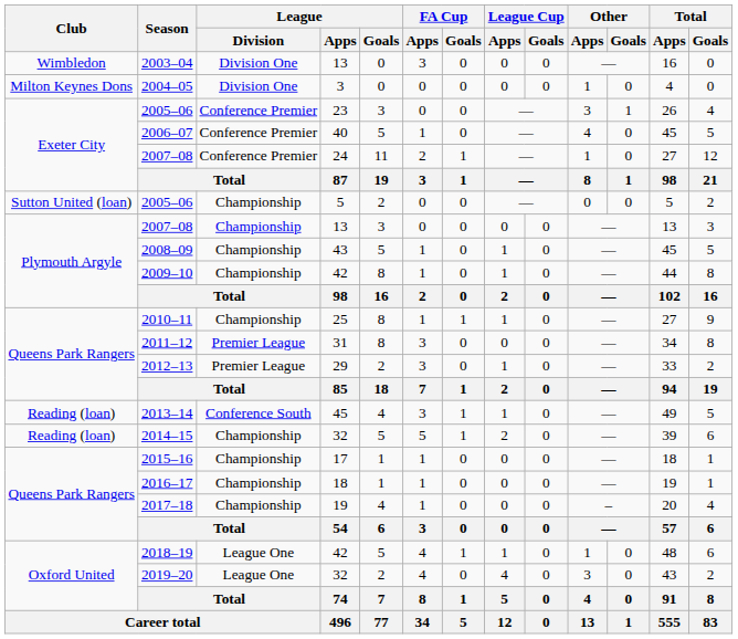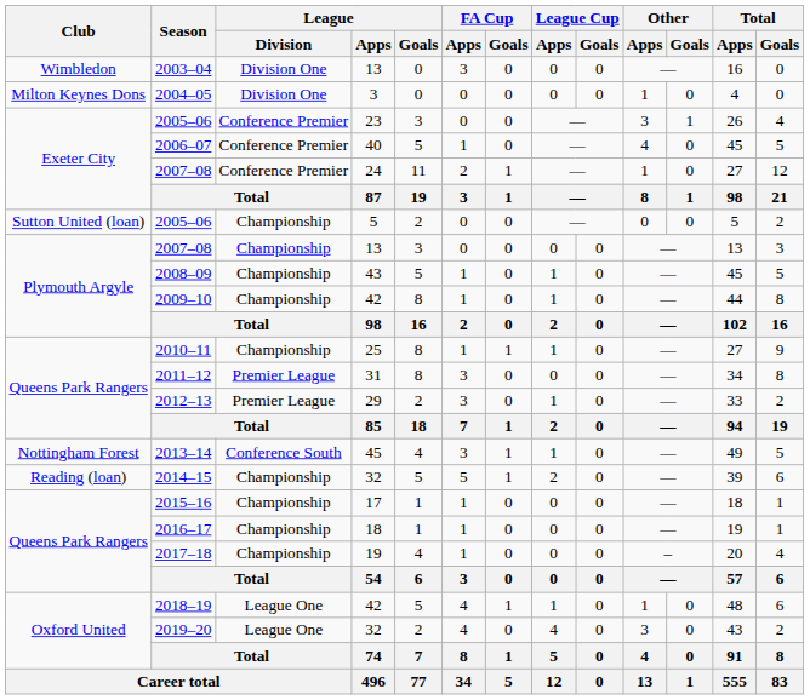 <table class="wikitable" style="text-align:center">
 <tr>
 <th rowspan="2">Club</th>
 <th rowspan="2">Season</th>
 <th colspan="3">League</th>
 <th colspan="2"><a href='#'>FA Cup</a></th>
 <th colspan="2"><a href='#'>League Cup</a></th>
 <th colspan="2">Other</th>
 <th colspan="2">Total</th>
 </tr>
 <tr>
 <th>Division</th>
 <th>Apps</th>
 <th>Goals</th>
 <th>Apps</th>
 <th>Goals</th>
 <th>Apps</th>
 <th>Goals</th>
 <th>Apps</th>
 <th>Goals</th>
 <th>Apps</th>
 <th>Goals</th>
 </tr>
 <tr>
 <td><a href='#'>Wimbledon</a></td>
 <td><a href='#'>2003–04</a></td>
 <td><a href='#'>Division One</a></td>
 <td>13</td>
 <td>0</td>
 <td>3</td>
 <td>0</td>
 <td>0</td>
 <td>0</td>
 <td colspan="2">—</td>
 <td>16</td>
 <td>0</td>
 </tr>
 <tr>
 <td><a href='#'>Milton Keynes Dons</a></td>
 <td><a href='#'>2004–05</a></td>
 <td><a href='#'>Division One</a></td>
 <td>3</td>
 <td>0</td>
 <td>0</td>
 <td>0</td>
 <td>0</td>
 <td>0</td>
 <td>1</td>
 <td>0</td>
 <td>4</td>
 <td>0</td>
 </tr>
 <tr>
 <td rowspan="4"><a href='#'>Exeter City</a></td>
 <td><a href='#'>2005–06</a></td>
 <td><a href='#'>Conference Premier</a></td>
 <td>23</td>
 <td>3</td>
 <td>0</td>
 <td>0</td>
 <td colspan="2">—</td>
 <td>3</td>
 <td>1</td>
 <td>26</td>
 <td>4</td>
 </tr>
 <tr>
 <td><a href='#'>2006–07</a></td>
 <td>Conference Premier</td>
 <td>40</td>
 <td>5</td>
 <td>1</td>
 <td>0</td>
 <td colspan="2">—</td>
 <td>4</td>
 <td>0</td>
 <td>45</td>
 <td>5</td>
 </tr>
 <tr>
 <td><a href='#'>2007–08</a></td>
 <td>Conference Premier</td>
 <td>24</td>
 <td>11</td>
 <td>2</td>
 <td>1</td>
 <td colspan="2">—</td>
 <td>1</td>
 <td>0</td>
 <td>27</td>
 <td>12</td>
 </tr>
 <tr>
 <th colspan="2">Total</th>
 <th>87</th>
 <th>19</th>
 <th>3</th>
 <th>1</th>
 <th colspan="2">—</th>
 <th>8</th>
 <th>1</th>
 <th>98</th>
 <th>21</th>
 </tr>
 <tr>
 <td><a href='#'>Sutton United</a> (<a href='#'>loan</a>)</td>
 <td><a href='#'>2005–06</a></td>
 <td>Championship</td>
 <td>5</td>
 <td>2</td>
 <td>0</td>
 <td>0</td>
 <td colspan="2">—</td>
 <td>0</td>
 <td>0</td>
 <td>5</td>
 <td>2</td>
 </tr>
 <tr>
 <td rowspan="4"><a href='#'>Plymouth Argyle</a></td>
 <td><a href='#'>2007–08</a></td>
 <td><a href='#'>Championship</a></td>
 <td>13</td>
 <td>3</td>
 <td>0</td>
 <td>0</td>
 <td>0</td>
 <td>0</td>
 <td colspan="2">—</td>
 <td>13</td>
 <td>3</td>
 </tr>
 <tr>
 <td><a href='#'>2008–09</a></td>
 <td>Championship</td>
 <td>43</td>
 <td>5</td>
 <td>1</td>
 <td>0</td>
 <td>1</td>
 <td>0</td>
 <td colspan="2">—</td>
 <td>45</td>
 <td>5</td>
 </tr>
 <tr>
 <td><a href='#'>2009–10</a></td>
 <td>Championship</td>
 <td>42</td>
 <td>8</td>
 <td>1</td>
 <td>0</td>
 <td>1</td>
 <td>0</td>
 <td colspan="2">—</td>
 <td>44</td>
 <td>8</td>
 </tr>
 <tr>
 <th colspan="2">Total</th>
 <th>98</th>
 <th>16</th>
 <th>2</th>
 <th>0</th>
 <th>2</th>
 <th>0</th>
 <th colspan="2">—</th>
 <th>102</th>
 <th>16</th>
 </tr>
 <tr>
 <td rowspan="4"><a href='#'>Queens Park Rangers</a></td>
 <td><a href='#'>2010–11</a></td>
 <td>Championship</td>
 <td>25</td>
 <td>8</td>
 <td>1</td>
 <td>1</td>
 <td>1</td>
 <td>0</td>
 <td colspan="2">—</td>
 <td>27</td>
 <td>9</td>
 </tr>
 <tr>
 <td><a href='#'>2011–12</a></td>
 <td><a href='#'>Premier League</a></td>
 <td>31</td>
 <td>8</td>
 <td>3</td>
 <td>0</td>
 <td>0</td>
 <td>0</td>
 <td colspan="2">—</td>
 <td>34</td>
 <td>8</td>
 </tr>
 <tr>
 <td><a href='#'>2012–13</a></td>
 <td>Premier League</td>
 <td>29</td>
 <td>2</td>
 <td>3</td>
 <td>0</td>
 <td>1</td>
 <td>0</td>
 <td colspan="2">—</td>
 <td>33</td>
 <td>2</td>
 </tr>
 <tr>
 <th colspan="2">Total</th>
 <th>85</th>
 <th>18</th>
 <th>7</th>
 <th>1</th>
 <th>2</th>
 <th>0</th>
 <th colspan="2">—</th>
 <th>94</th>
 <th>19</th>
 </tr>
 <tr>
-<td><a href='#'>Reading</a> (<a href='#'>loan</a>)</td>
+<td><a href='#'>Nottingham Forest</a></td>
 <td><a href='#'>2013–14</a></td>
 <td><a href='#'>Conference South</a></td>
 <td>45</td>
 <td>4</td>
 <td>3</td>
 <td>1</td>
 <td>1</td>
 <td>0</td>
 <td colspan="2">—</td>
 <td>49</td>
 <td>5</td>
 </tr>
 <tr>
 <td><a href='#'>Reading</a> (<a href='#'>loan</a>)</td>
 <td><a href='#'>2014–15</a></td>
 <td>Championship</td>
 <td>32</td>
 <td>5</td>
 <td>5</td>
 <td>1</td>
 <td>2</td>
 <td>0</td>
 <td colspan="2">—</td>
 <td>39</td>
 <td>6</td>
 </tr>
 <tr>
 <td rowspan="4"><a href='#'>Queens Park Rangers</a></td>
 <td><a href='#'>2015–16</a></td>
 <td>Championship</td>
 <td>17</td>
 <td>1</td>
 <td>1</td>
 <td>0</td>
 <td>0</td>
 <td>0</td>
 <td colspan="2">—</td>
 <td>18</td>
 <td>1</td>
 </tr>
 <tr>
 <td><a href='#'>2016–17</a></td>
 <td>Championship</td>
 <td>18</td>
 <td>1</td>
 <td>1</td>
 <td>0</td>
 <td>0</td>
 <td>0</td>
 <td colspan="2">—</td>
 <td>19</td>
 <td>1</td>
 </tr>
 <tr>
 <td><a href='#'>2017–18</a></td>
 <td>Championship</td>
 <td>19</td>
 <td>4</td>
 <td>1</td>
 <td>0</td>
 <td>0</td>
 <td>0</td>
 <td colspan="2">–</td>
 <td>20</td>
 <td>4</td>
 </tr>
 <tr>
 <th colspan="2">Total</th>
 <th>54</th>
 <th>6</th>
 <th>3</th>
 <th>0</th>
 <th>0</th>
 <th>0</th>
 <th colspan="2">—</th>
 <th>57</th>
 <th>6</th>
 </tr>
 <tr>
 <td rowspan="3"><a href='#'>Oxford United</a></td>
 <td><a href='#'>2018–19</a></td>
 <td>League One</td>
 <td>42</td>
 <td>5</td>
 <td>4</td>
 <td>1</td>
 <td>1</td>
 <td>0</td>
 <td>1</td>
 <td>0</td>
 <td>48</td>
 <td>6</td>
 </tr>
 <tr>
 <td><a href='#'>2019–20</a></td>
 <td>League One</td>
 <td>32</td>
 <td>2</td>
 <td>4</td>
 <td>0</td>
 <td>4</td>
 <td>0</td>
 <td>3</td>
 <td>0</td>
 <td>43</td>
 <td>2</td>
 </tr>
 <tr>
 <th colspan="2">Total</th>
 <th>74</th>
 <th>7</th>
 <th>8</th>
 <th>1</th>
 <th>5</th>
 <th>0</th>
 <th>4</th>
 <th>0</th>
 <th>91</th>
 <th>8</th>
 </tr>
 <tr>
 <th colspan="3">Career total</th>
 <th>496</th>
 <th>77</th>
 <th>34</th>
 <th>5</th>
 <th>12</th>
 <th>0</th>
 <th>13</th>
 <th>1</th>
 <th>555</th>
 <th>83</th>
 </tr>
 </table>
